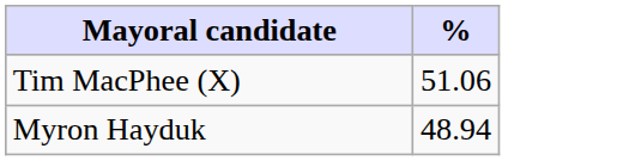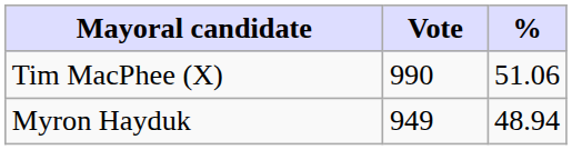 <table class="wikitable">
 <tr>
 <th style="background:#ddf; width:200px;">Mayoral candidate</th>
+<th style="background:#ddf; width:50px;">Vote</th>
 <th style="background:#ddf; width:30px;">%</th>
 </tr>
 <tr>
 <td>Tim MacPhee (X)</td>
+<td>990</td>
 <td>51.06</td>
 </tr>
 <tr>
 <td>Myron Hayduk</td>
+<td>949</td>
 <td>48.94</td>
 </tr>
 </table>
